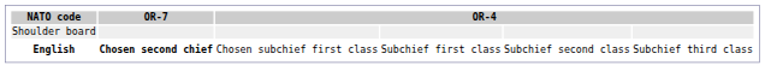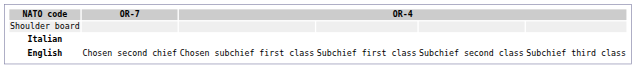 <table style="border:1px solid #8888aa; background:#fff; padding:5px; font-size:95%; margin:0 12px 12px 0;">
 <tr style="background-color:#CCCCCC; text-align:center;">
 <th>NATO code</th>
 <th>OR-7</th>
 <th colspan=4>OR-4</th>
 </tr>
 <tr style="text-align:center; background:#efefef;">
 <td>Shoulder board</td>
 <td></td>
 <td></td>
 <td></td>
 <td></td>
 <td></td>
 </tr>
+<tr style="text-align:center;">
+<th>Italian</th>
+<td></td>
+<td></td>
+<td></td>
+<td></td>
+<td></td>
+</tr>
 <tr>
 <td colspan=6></td>
 </tr>
 <tr style="text-align:center;">
 <th>English</th>
-<td><strong>Chosen second chief</strong></td>
+<td>Chosen second chief</td>
 <td>Chosen subchief first class</td>
 <td>Subchief first class</td>
 <td>Subchief second class</td>
 <td>Subchief third class</td>
 </tr>
 </table>
